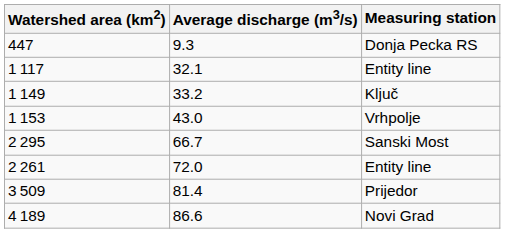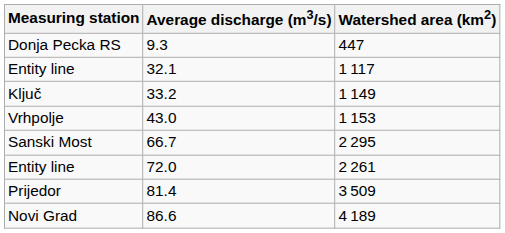 <table class="wikitable">
 <tr>
+<th>Measuring station</th>
+<th>Average discharge (m<sup>3</sup>/s)</th>
 <th>Watershed area (km<sup>2</sup>)</th>
-<th>Average discharge (m<sup>3</sup>/s)</th>
-<th>Measuring station</th>
 </tr>
 <tr>
+<td>Donja Pecka RS</td>
+<td>9.3</td>
 <td>447</td>
-<td>9.3</td>
-<td>Donja Pecka RS</td>
 </tr>
 <tr>
+<td>Entity line</td>
+<td>32.1</td>
 <td>1 117</td>
-<td>32.1</td>
-<td>Entity line</td>
 </tr>
 <tr>
+<td>Ključ</td>
+<td>33.2</td>
 <td>1 149</td>
-<td>33.2</td>
-<td>Ključ</td>
 </tr>
 <tr>
+<td>Vrhpolje</td>
+<td>43.0</td>
 <td>1 153</td>
-<td>43.0</td>
-<td>Vrhpolje</td>
 </tr>
 <tr>
+<td>Sanski Most</td>
+<td>66.7</td>
 <td>2 295</td>
-<td>66.7</td>
-<td>Sanski Most</td>
 </tr>
 <tr>
+<td>Entity line</td>
+<td>72.0</td>
 <td>2 261</td>
-<td>72.0</td>
-<td>Entity line</td>
 </tr>
 <tr>
+<td>Prijedor</td>
+<td>81.4</td>
 <td>3 509</td>
-<td>81.4</td>
-<td>Prijedor</td>
 </tr>
 <tr>
+<td>Novi Grad</td>
+<td>86.6</td>
 <td>4 189</td>
-<td>86.6</td>
-<td>Novi Grad</td>
 </tr>
 </table>
